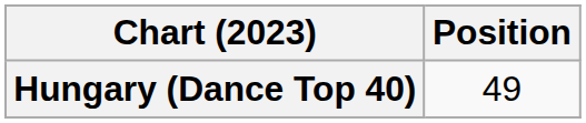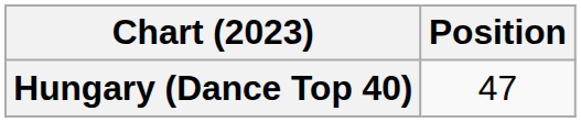 <table class="wikitable plainrowheaders" style="text-align:center">
 <tr>
 <th scope="col">Chart (2023)</th>
 <th scope="col">Position</th>
 </tr>
 <tr>
 <th scope="row">Hungary (Dance Top 40)</th>
-<td>49</td>
+<td>47</td>
 </tr>
 </table>
